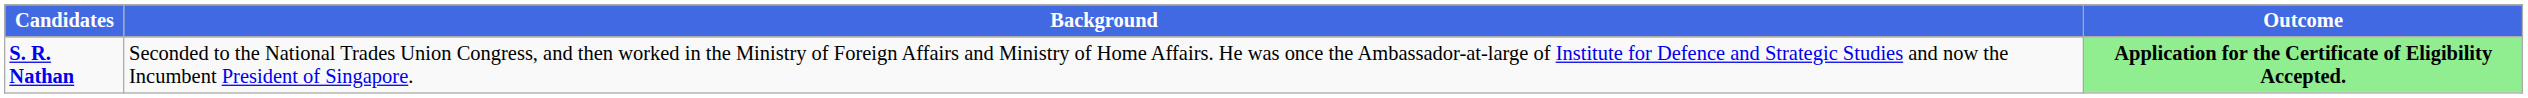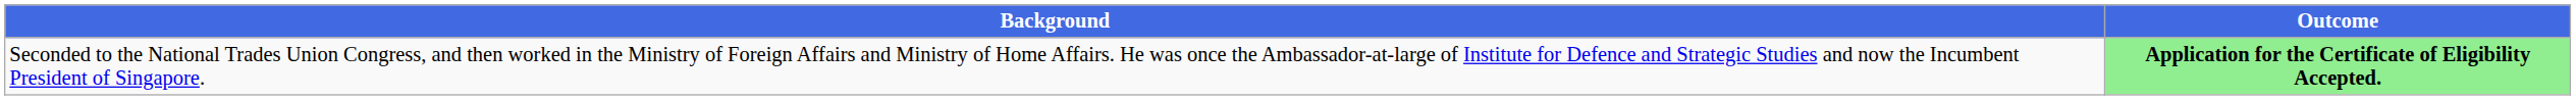 <table class="wikitable">
 <tr>
-<th style="background:RoyalBlue; color: white;">Candidates</th>
 <th style="background:RoyalBlue; color: white;">Background</th>
 <th style="background: RoyalBlue; color: white;">Outcome</th>
 </tr>
 <tr>
-<td><strong><a href='#'>S. R. Nathan</a></strong></td>
 <td>Seconded to the National Trades Union Congress, and then worked in the Ministry of Foreign Affairs and Ministry of Home Affairs. He was once the Ambassador-at-large of <a href='#'>Institute for Defence and Strategic Studies</a> and now the Incumbent <a href='#'>President of Singapore</a>.</td>
 <th style="background: lightgreen;">Application for the Certificate of Eligibility Accepted.</th>
 </tr>
 </table>
